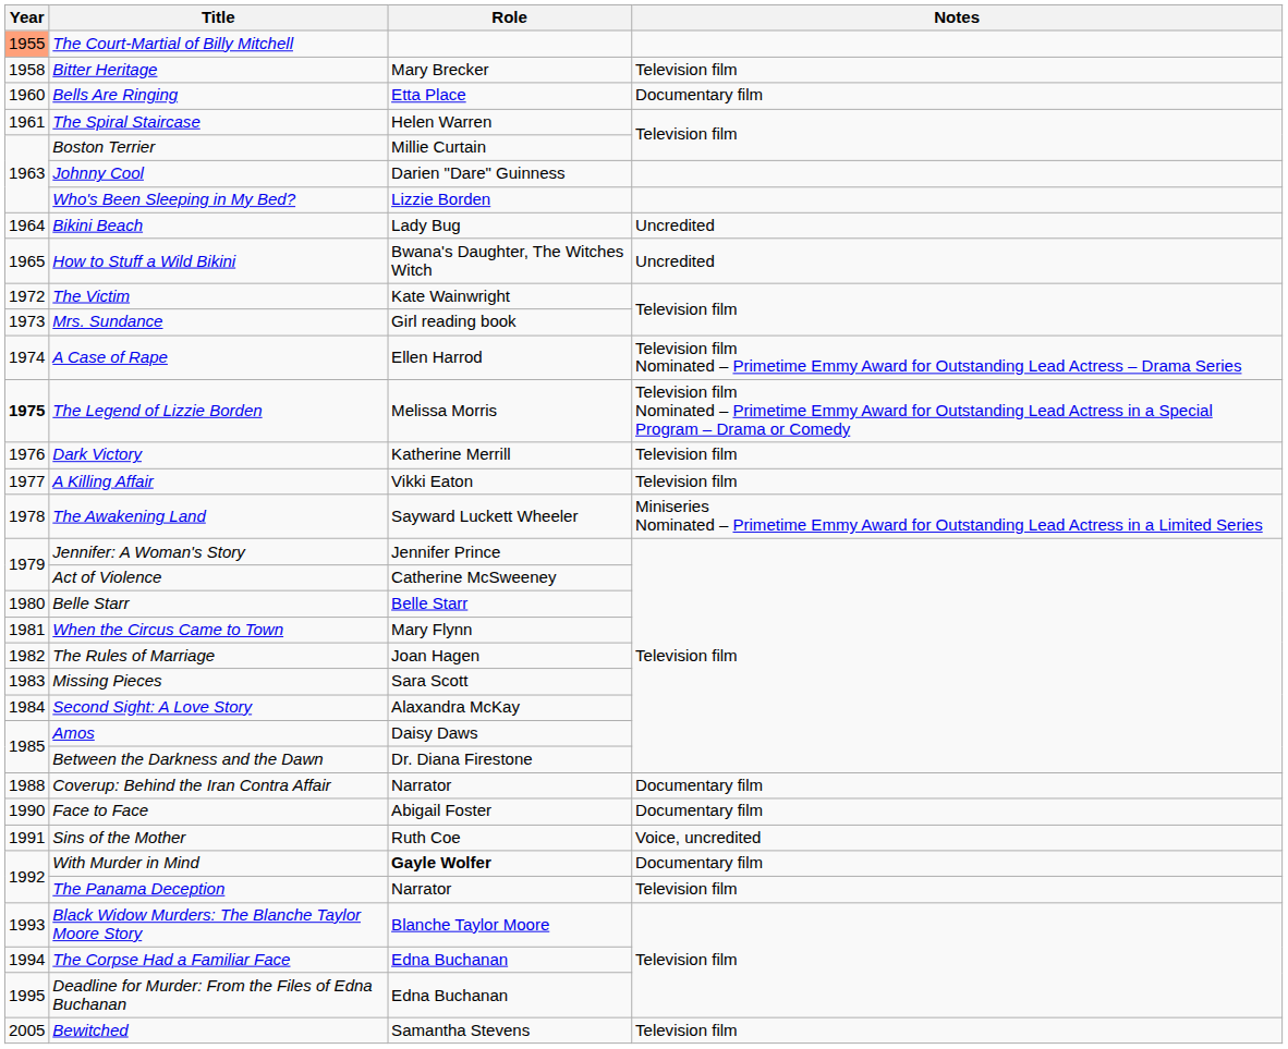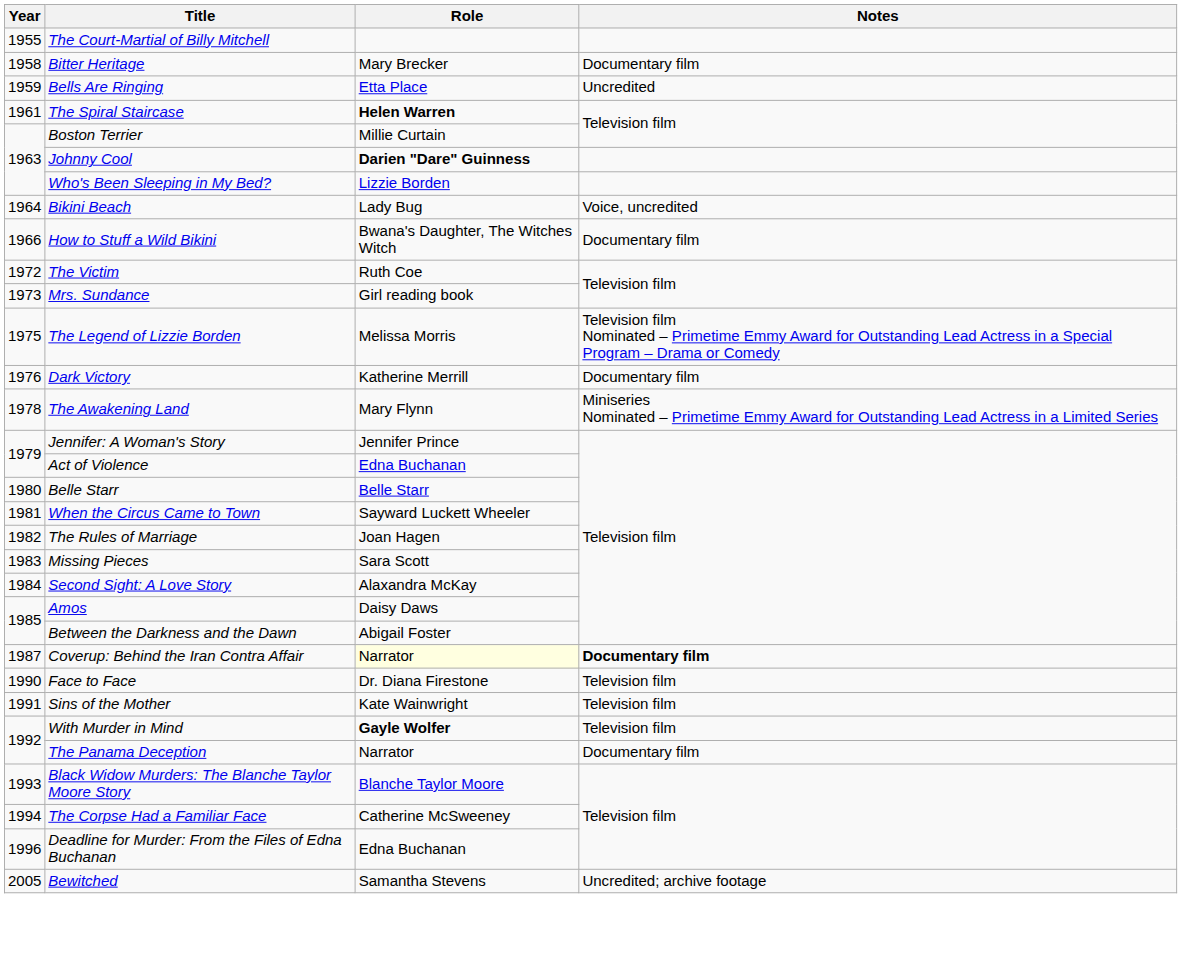 <table class="wikitable sortable">
 <tr>
 <th>Year</th>
 <th>Title</th>
 <th>Role</th>
 <th class="unsortable">Notes</th>
 </tr>
 <tr>
-<td style="background: lightsalmon;">1955</td>
+<td>1955</td>
 <td><em><a href='#'>The Court-Martial of Billy Mitchell</a></em></td>
 <td Margaret Lansdowne></td>
 </tr>
 <tr>
 <td>1958</td>
 <td><em><a href='#'>Bitter Heritage</a></em></td>
 <td>Mary Brecker</td>
-<td>Television film</td>
+<td>Documentary film</td>
 </tr>
 <tr>
-<td>1960</td>
+<td>1959</td>
 <td><em><a href='#'>Bells Are Ringing</a></em></td>
 <td><a href='#'>Etta Place</a></td>
-<td>Documentary film</td>
+<td>Uncredited</td>
 </tr>
 <tr>
 <td>1961</td>
 <td><em><a href='#'>The Spiral Staircase</a></em></td>
-<td>Helen Warren</td>
+<td><strong>Helen Warren</strong></td>
 <td rowspan=2>Television film</td>
 </tr>
 <tr>
 <td rowspan=3>1963</td>
 <td><em>Boston Terrier</em></td>
 <td>Millie Curtain</td>
 </tr>
 <tr>
 <td><em><a href='#'>Johnny Cool</a></em></td>
-<td>Darien "Dare" Guinness</td>
+<td><strong>Darien "Dare" Guinness</strong></td>
 <td></td>
 </tr>
 <tr>
 <td><em><a href='#'>Who's Been Sleeping in My Bed?</a></em></td>
 <td><a href='#'>Lizzie Borden</a></td>
 <td></td>
 </tr>
 <tr>
 <td>1964</td>
 <td><em><a href='#'>Bikini Beach</a></em></td>
 <td>Lady Bug</td>
-<td>Uncredited</td>
+<td>Voice, uncredited</td>
 </tr>
 <tr>
-<td>1965</td>
+<td>1966</td>
 <td><em><a href='#'>How to Stuff a Wild Bikini</a></em></td>
 <td>Bwana's Daughter, The Witches Witch</td>
-<td>Uncredited</td>
+<td>Documentary film</td>
 </tr>
 <tr>
 <td>1972</td>
 <td><em><a href='#'>The Victim</a></em></td>
-<td>Kate Wainwright</td>
+<td>Ruth Coe</td>
 <td rowspan=2>Television film</td>
 </tr>
 <tr>
 <td>1973</td>
 <td><em><a href='#'>Mrs. Sundance</a></em></td>
 <td>Girl reading book</td>
 </tr>
 <tr>
-<td>1974</td>
-<td><em><a href='#'>A Case of Rape</a></em></td>
-<td>Ellen Harrod</td>
-<td>Television film<br>Nominated – <a href='#'>Primetime Emmy Award for Outstanding Lead Actress – Drama Series</a></td>
-</tr>
-<tr>
-<td><strong>1975</strong></td>
+<td>1975</td>
 <td><em><a href='#'>The Legend of Lizzie Borden</a></em></td>
 <td>Melissa Morris</td>
 <td>Television film<br>Nominated – <a href='#'>Primetime Emmy Award for Outstanding Lead Actress in a Special Program – Drama or Comedy</a></td>
 </tr>
 <tr>
 <td>1976</td>
 <td><em><a href='#'>Dark Victory</a></em></td>
 <td>Katherine Merrill</td>
-<td Trowspan=2>Television film</td>
-</tr>
-<tr>
-<td>1977</td>
-<td><em><a href='#'>A Killing Affair</a></em></td>
-<td>Vikki Eaton</td>
-<td>Television film</td>
+<td>Documentary film</td>
 </tr>
 <tr>
 <td>1978</td>
 <td><em><a href='#'>The Awakening Land</a></em></td>
-<td>Sayward Luckett Wheeler</td>
+<td>Mary Flynn</td>
 <td>Miniseries<br>Nominated – <a href='#'>Primetime Emmy Award for Outstanding Lead Actress in a Limited Series</a></td>
 </tr>
 <tr>
 <td rowspan=2>1979</td>
 <td><em>Jennifer: A Woman's Story</em></td>
 <td>Jennifer Prince</td>
 <td rowspan=9>Television film</td>
 </tr>
 <tr>
 <td><em>Act of Violence</em></td>
-<td>Catherine McSweeney</td>
+<td><a href='#'>Edna Buchanan</a></td>
 </tr>
 <tr>
 <td>1980</td>
 <td><em>Belle Starr</em></td>
 <td><a href='#'>Belle Starr</a></td>
 </tr>
 <tr>
 <td>1981</td>
 <td><em><a href='#'>When the Circus Came to Town</a></em></td>
-<td>Mary Flynn</td>
+<td>Sayward Luckett Wheeler</td>
 </tr>
 <tr>
 <td>1982</td>
 <td><em>The Rules of Marriage</em></td>
 <td>Joan Hagen</td>
 </tr>
 <tr>
 <td>1983</td>
 <td><em>Missing Pieces</em></td>
 <td>Sara Scott</td>
 </tr>
 <tr>
 <td>1984</td>
 <td><em><a href='#'>Second Sight: A Love Story</a></em></td>
 <td>Alaxandra McKay</td>
 </tr>
 <tr>
 <td rowspan=2>1985</td>
 <td><em><a href='#'>Amos</a></em></td>
 <td>Daisy Daws</td>
 </tr>
 <tr>
 <td><em>Between the Darkness and the Dawn</em></td>
-<td>Dr. Diana Firestone</td>
+<td>Abigail Foster</td>
 </tr>
 <tr>
-<td>1988</td>
+<td>1987</td>
 <td><em>Coverup: Behind the Iran Contra Affair</em></td>
-<td>Narrator</td>
-<td>Documentary film</td>
+<td style="background: lightyellow;">Narrator</td>
+<td><strong>Documentary film</strong></td>
 </tr>
 <tr>
 <td>1990</td>
 <td><em>Face to Face</em></td>
-<td>Abigail Foster</td>
-<td>Documentary film</td>
+<td>Dr. Diana Firestone</td>
+<td>Television film</td>
 </tr>
 <tr>
 <td>1991</td>
 <td><em>Sins of the Mother</em></td>
-<td>Ruth Coe</td>
-<td>Voice, uncredited</td>
+<td>Kate Wainwright</td>
+<td>Television film</td>
 </tr>
 <tr>
 <td rowspan=2>1992</td>
 <td><em>With Murder in Mind</em></td>
 <td><strong>Gayle Wolfer</strong></td>
-<td>Documentary film</td>
+<td>Television film</td>
 </tr>
 <tr>
 <td><em><a href='#'>The Panama Deception</a></em></td>
 <td>Narrator</td>
-<td>Television film</td>
+<td>Documentary film</td>
 </tr>
 <tr>
 <td>1993</td>
 <td><em><a href='#'>Black Widow Murders: The Blanche Taylor Moore Story</a></em></td>
 <td><a href='#'>Blanche Taylor Moore</a></td>
 <td rowspan=3>Television film</td>
 </tr>
 <tr>
 <td>1994</td>
 <td><em><a href='#'>The Corpse Had a Familiar Face</a></em></td>
-<td><a href='#'>Edna Buchanan</a></td>
+<td>Catherine McSweeney</td>
 </tr>
 <tr>
-<td>1995</td>
+<td>1996</td>
 <td><em>Deadline for Murder: From the Files of Edna Buchanan</em></td>
 <td>Edna Buchanan</td>
 </tr>
 <tr>
 <td>2005</td>
 <td><a href='#'><em>Bewitched</em></a></td>
 <td>Samantha Stevens</td>
-<td Trowspan=2>Television film</td>
+<td>Uncredited; archive footage</td>
 </tr>
 </table>
